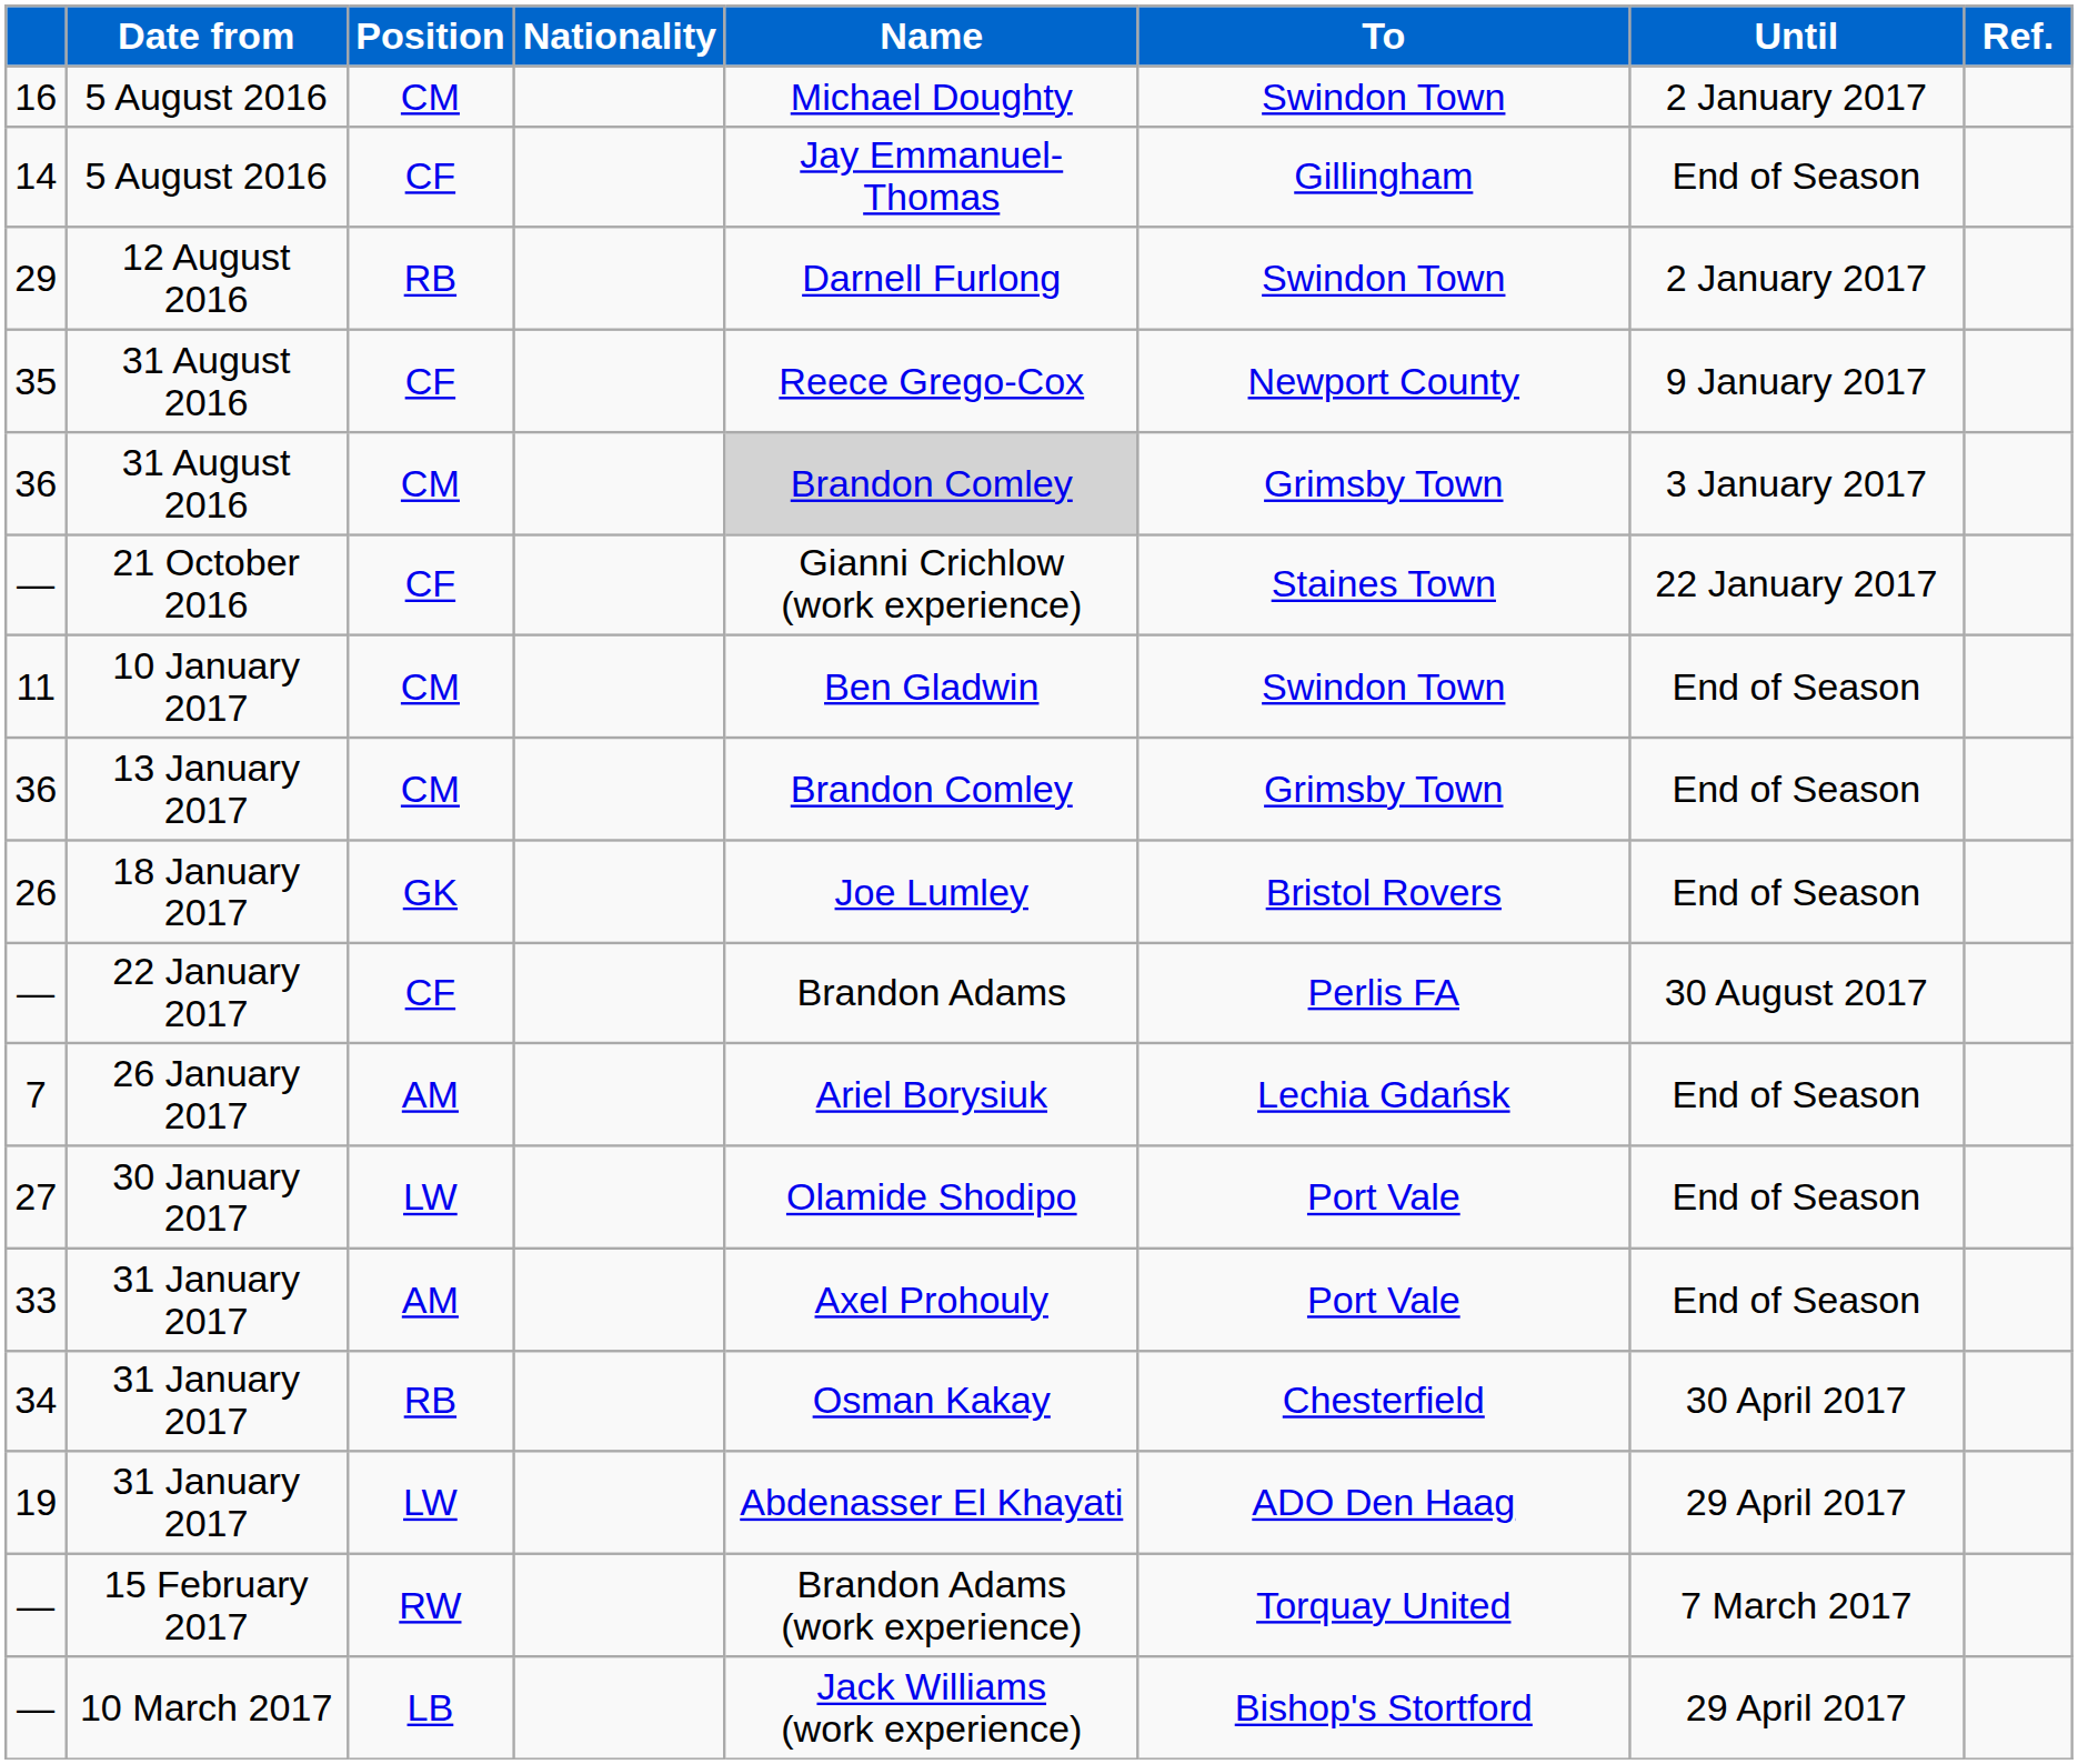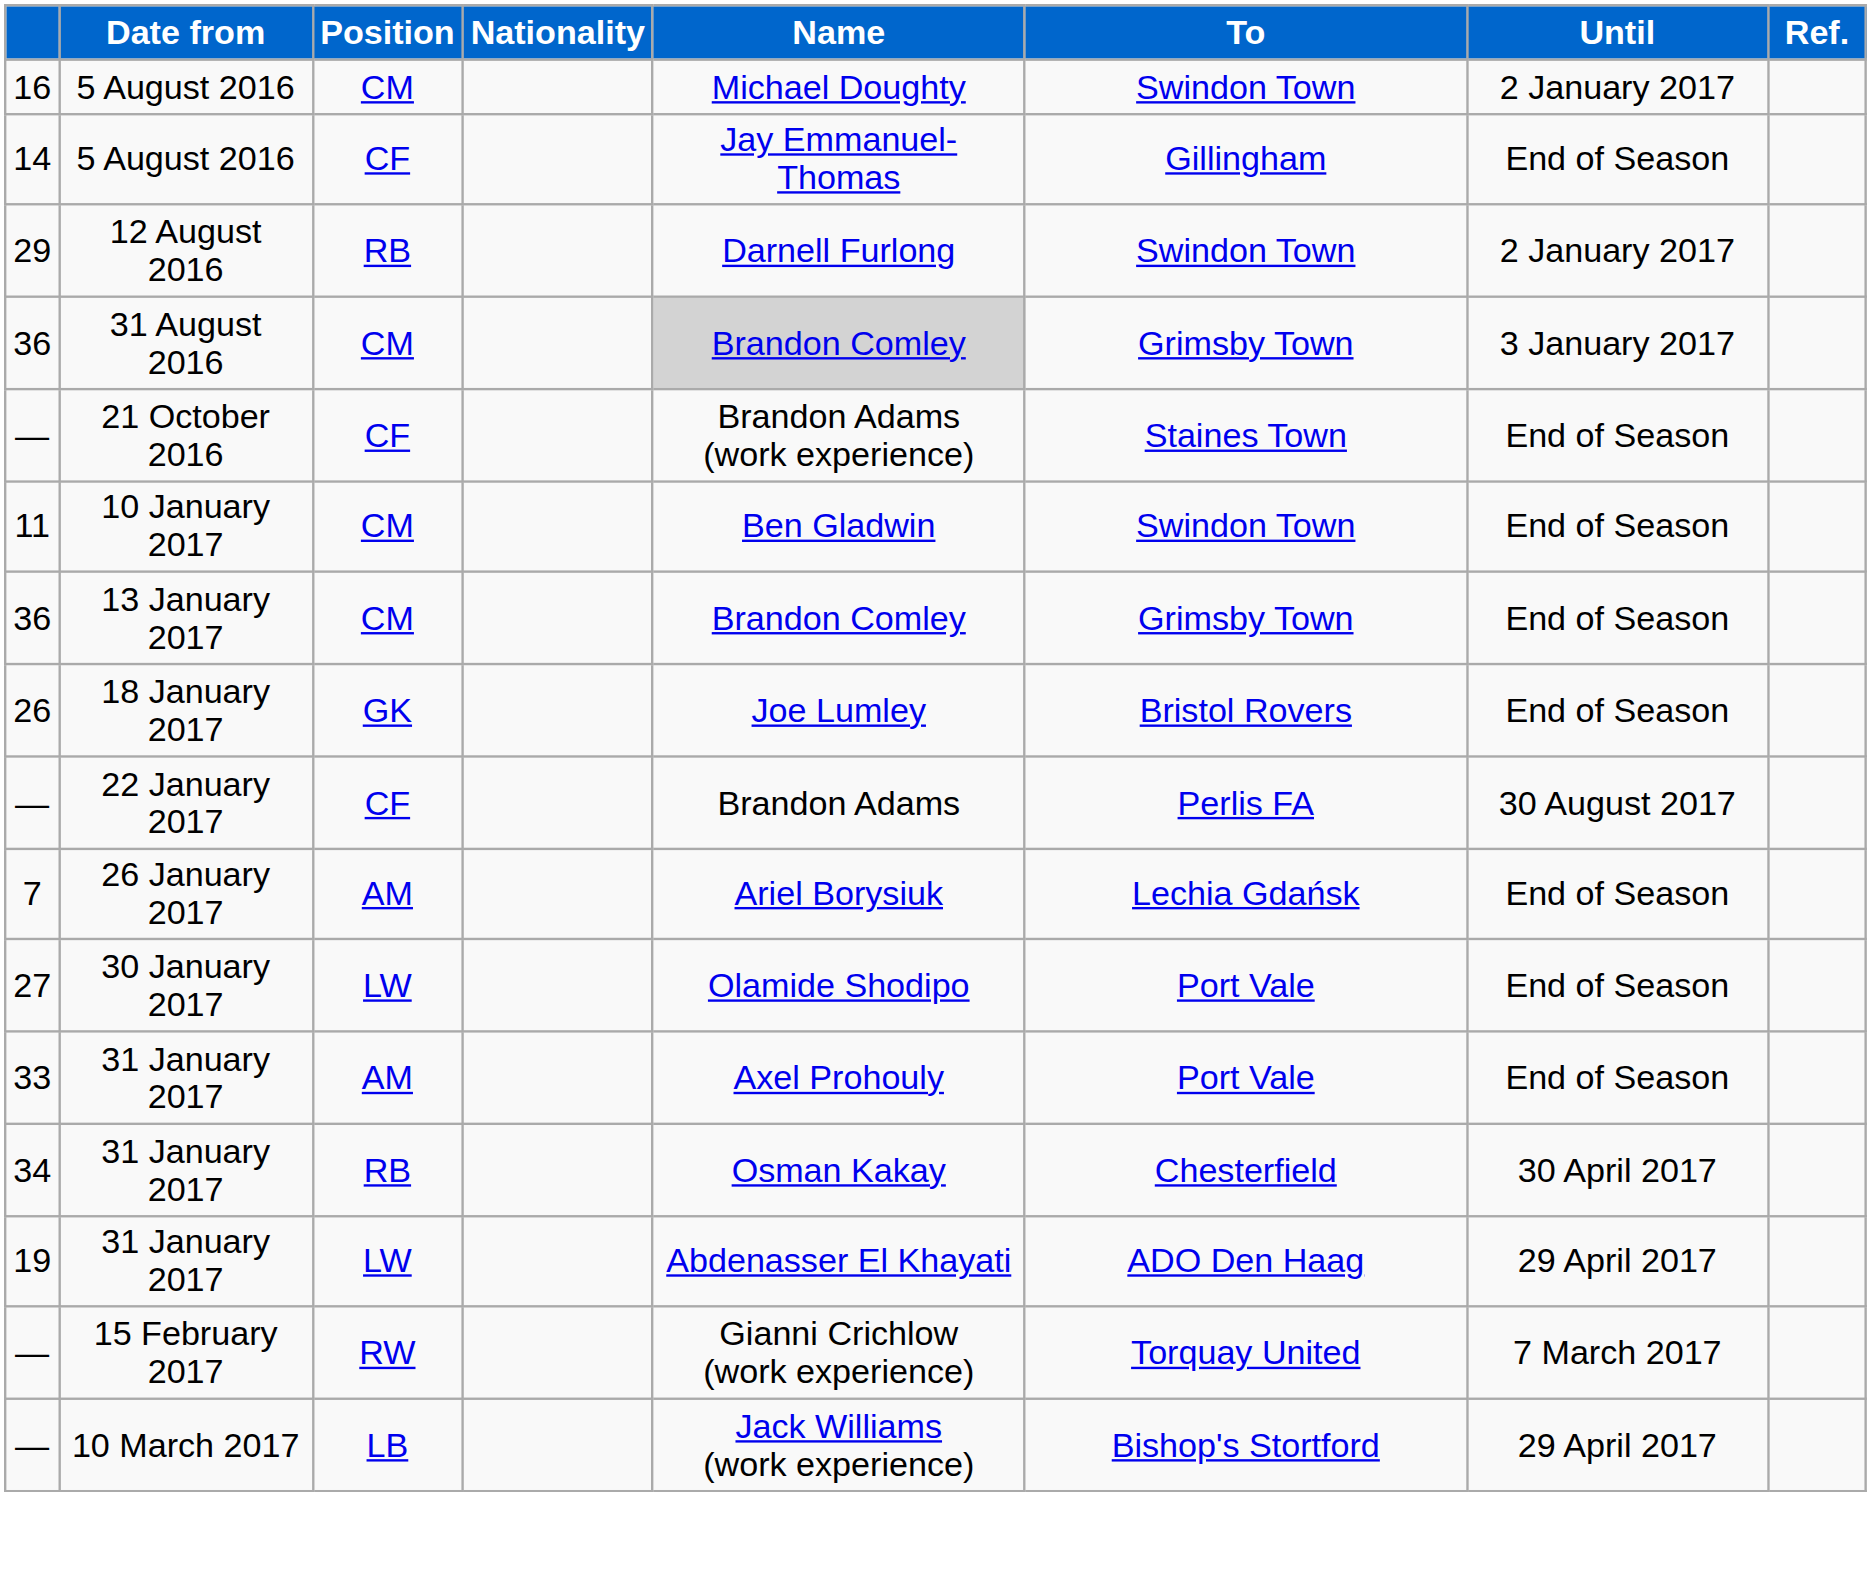 <table class="wikitable"  style="text-align:center; font-size:90%; ">
 <tr>
 <th style="background:#0066CC; color:#FFFFFF; width:10px;"></th>
 <th style="background:#0066CC; color:#FFFFFF; width:100px;">Date from</th>
 <th style="background:#0066CC; color:#FFFFFF; width:50px;">Position</th>
 <th style="background:#0066CC; color:#FFFFFF; width:50px;">Nationality</th>
 <th style="background:#0066CC; color:#FFFFFF; width:150px;">Name</th>
 <th style="background:#0066CC; color:#FFFFFF; width:180px;">To</th>
 <th style="background:#0066CC; color:#FFFFFF; width:120px;">Until</th>
 <th style="background:#0066CC; color:#FFFFFF; width:35px;">Ref.</th>
 </tr>
 <tr>
 <td>16</td>
 <td>5 August 2016</td>
 <td><a href='#'>CM</a></td>
 <td></td>
 <td><a href='#'>Michael Doughty</a></td>
 <td><a href='#'>Swindon Town</a></td>
 <td>2 January 2017 </td>
 <td></td>
 </tr>
 <tr>
 <td>14</td>
 <td>5 August 2016</td>
 <td><a href='#'>CF</a></td>
 <td></td>
 <td><a href='#'>Jay Emmanuel-Thomas</a></td>
 <td><a href='#'>Gillingham</a></td>
 <td>End of Season</td>
 <td></td>
 </tr>
 <tr>
 <td>29</td>
 <td>12 August 2016</td>
 <td><a href='#'>RB</a></td>
 <td></td>
 <td><a href='#'>Darnell Furlong</a></td>
 <td><a href='#'>Swindon Town</a></td>
 <td>2 January 2017 </td>
 <td></td>
 </tr>
 <tr>
-<td>35</td>
-<td>31 August 2016</td>
-<td><a href='#'>CF</a></td>
-<td></td>
-<td><a href='#'>Reece Grego-Cox</a></td>
-<td><a href='#'>Newport County</a></td>
-<td>9 January 2017</td>
-<td></td>
-</tr>
-<tr>
 <td>36</td>
 <td>31 August 2016</td>
 <td><a href='#'>CM</a></td>
 <td></td>
 <td style="background: lightgrey;"><a href='#'>Brandon Comley</a></td>
 <td><a href='#'>Grimsby Town</a></td>
 <td>3 January 2017</td>
 <td></td>
 </tr>
 <tr>
 <td>—</td>
 <td>21 October 2016</td>
 <td><a href='#'>CF</a></td>
 <td></td>
-<td>Gianni Crichlow<br>(work experience)</td>
+<td>Brandon Adams<br>(work experience)</td>
 <td><a href='#'>Staines Town</a></td>
-<td>22 January 2017</td>
+<td>End of Season</td>
 <td></td>
 </tr>
 <tr>
 <td>11</td>
 <td>10 January 2017</td>
 <td><a href='#'>CM</a></td>
 <td></td>
 <td><a href='#'>Ben Gladwin</a></td>
 <td><a href='#'>Swindon Town</a></td>
 <td>End of Season</td>
 <td></td>
 </tr>
 <tr>
 <td>36</td>
 <td>13 January 2017</td>
 <td><a href='#'>CM</a></td>
 <td></td>
 <td><a href='#'>Brandon Comley</a></td>
 <td><a href='#'>Grimsby Town</a></td>
 <td>End of Season</td>
 <td></td>
 </tr>
 <tr>
 <td>26</td>
 <td>18 January 2017</td>
 <td><a href='#'>GK</a></td>
 <td></td>
 <td><a href='#'>Joe Lumley</a></td>
 <td><a href='#'>Bristol Rovers</a></td>
 <td>End of Season</td>
 <td></td>
 </tr>
 <tr>
 <td>—</td>
 <td>22 January 2017</td>
 <td><a href='#'>CF</a></td>
 <td></td>
 <td>Brandon Adams</td>
 <td><a href='#'>Perlis FA</a></td>
 <td>30 August 2017</td>
 <td></td>
 </tr>
 <tr>
 <td>7</td>
 <td>26 January 2017</td>
 <td><a href='#'>AM</a></td>
 <td></td>
 <td><a href='#'>Ariel Borysiuk</a></td>
 <td><a href='#'>Lechia Gdańsk</a></td>
 <td>End of Season</td>
 <td></td>
 </tr>
 <tr>
 <td>27</td>
 <td>30 January 2017</td>
 <td><a href='#'>LW</a></td>
 <td></td>
 <td><a href='#'>Olamide Shodipo</a></td>
 <td><a href='#'>Port Vale</a></td>
 <td>End of Season</td>
 <td></td>
 </tr>
 <tr>
 <td>33</td>
 <td>31 January 2017</td>
 <td><a href='#'>AM</a></td>
 <td></td>
 <td><a href='#'>Axel Prohouly</a></td>
 <td><a href='#'>Port Vale</a></td>
 <td>End of Season</td>
 <td></td>
 </tr>
 <tr>
 <td>34</td>
 <td>31 January 2017</td>
 <td><a href='#'>RB</a></td>
 <td></td>
 <td><a href='#'>Osman Kakay</a></td>
 <td><a href='#'>Chesterfield</a></td>
 <td>30 April 2017</td>
 <td></td>
 </tr>
 <tr>
 <td>19</td>
 <td>31 January 2017</td>
 <td><a href='#'>LW</a></td>
 <td></td>
 <td><a href='#'>Abdenasser El Khayati</a></td>
 <td><a href='#'>ADO Den Haag</a></td>
 <td>29 April 2017</td>
 <td></td>
 </tr>
 <tr>
 <td>—</td>
 <td>15 February 2017</td>
 <td><a href='#'>RW</a></td>
 <td></td>
-<td>Brandon Adams<br>(work experience)</td>
+<td>Gianni Crichlow<br>(work experience)</td>
 <td><a href='#'>Torquay United</a></td>
 <td>7 March 2017</td>
 <td></td>
 </tr>
 <tr>
 <td>—</td>
 <td>10 March 2017</td>
 <td><a href='#'>LB</a></td>
 <td></td>
 <td><a href='#'>Jack Williams</a><br>(work experience)</td>
 <td><a href='#'>Bishop's Stortford</a></td>
 <td>29 April 2017</td>
 <td></td>
 </tr>
 </table>
